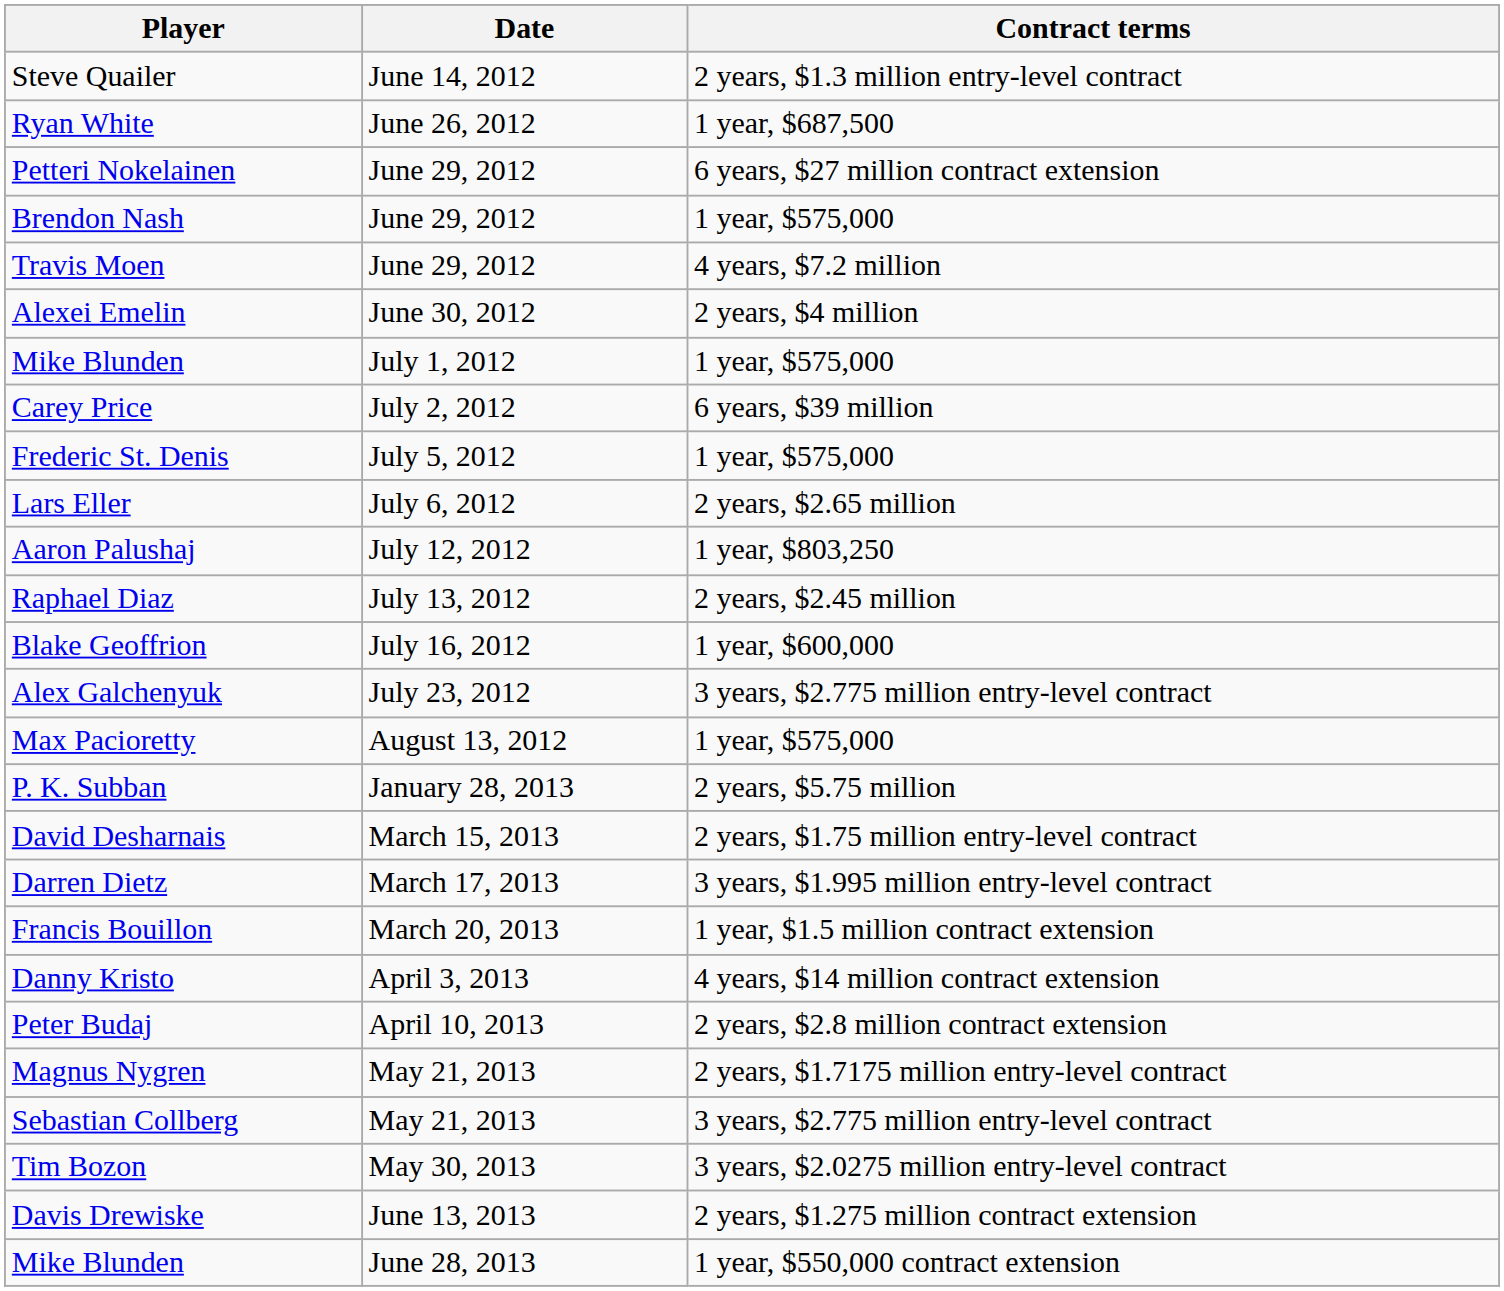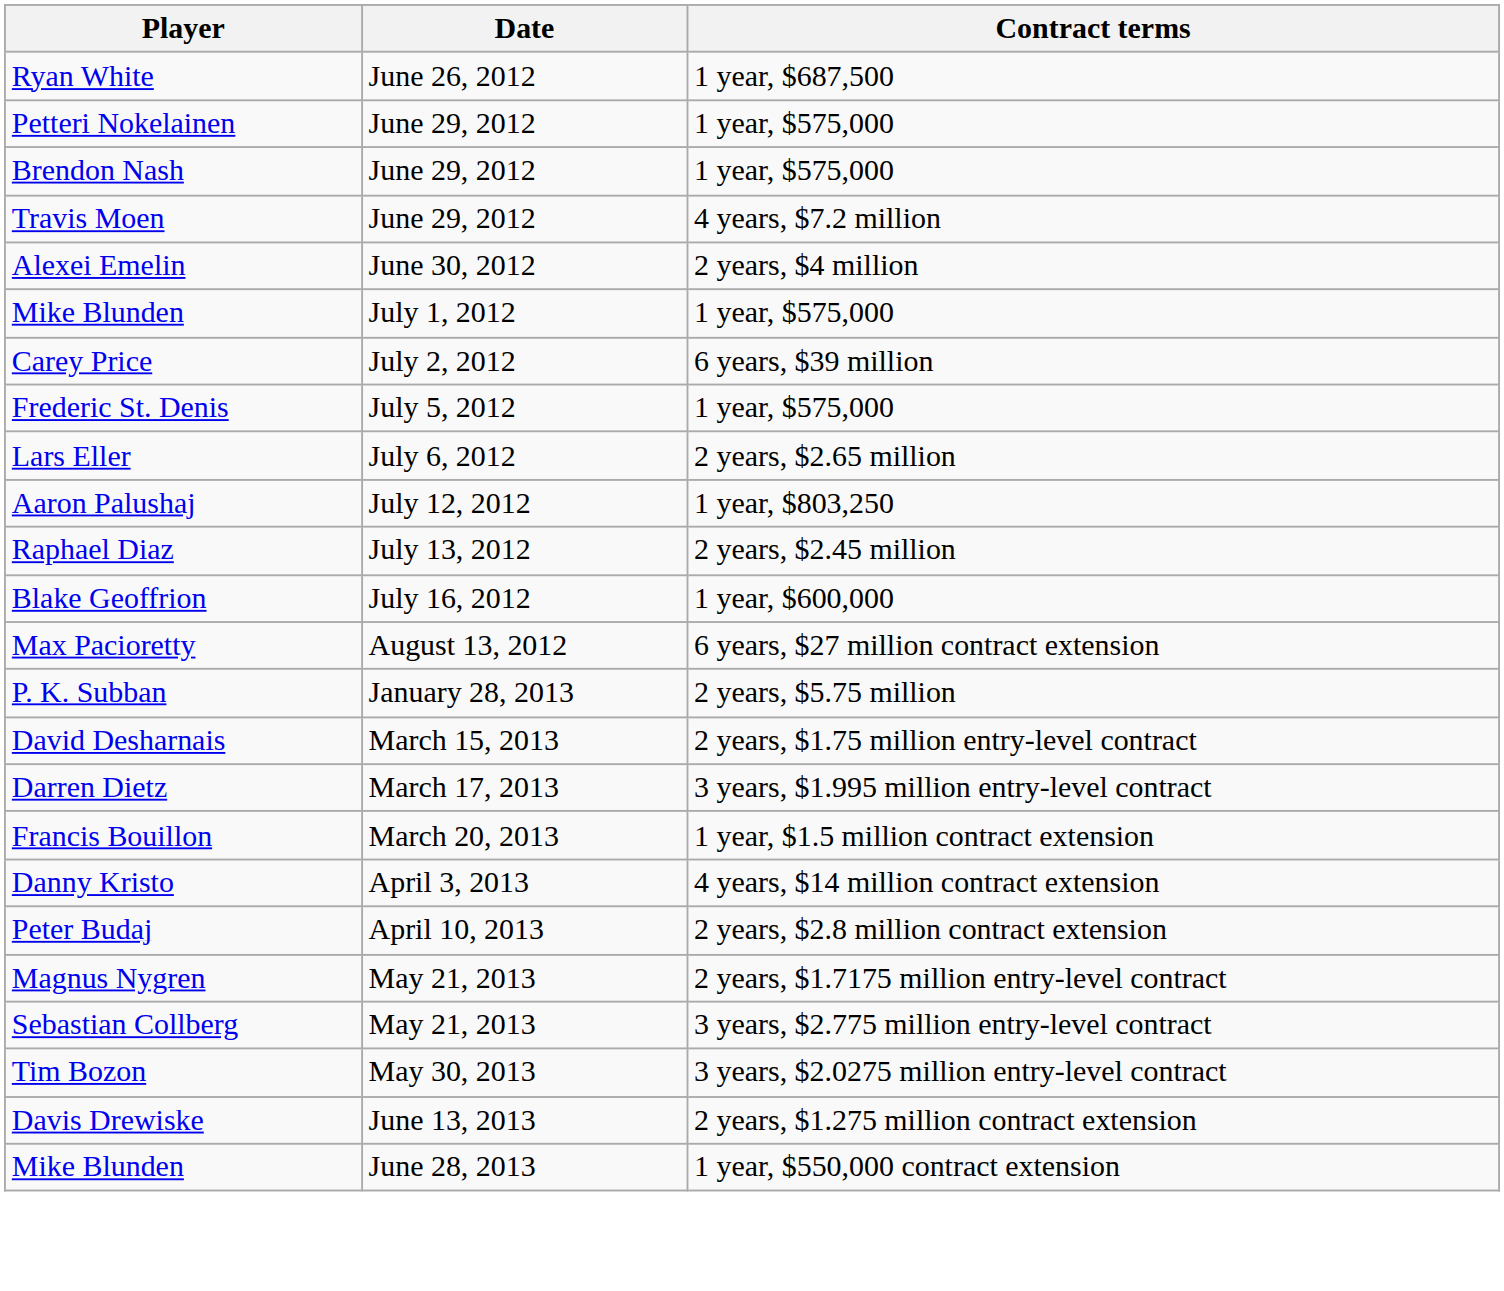 <table class="wikitable" style="width:50em; padding:3px;">
 <tr style="text-align:center; background:#ddd;">
 <th>Player</th>
 <th>Date</th>
 <th>Contract terms</th>
-</tr>
-<tr>
-<td>Steve Quailer</td>
-<td>June 14, 2012</td>
-<td>2 years, $1.3 million entry-level contract</td>
 </tr>
 <tr>
 <td><a href='#'>Ryan White</a></td>
 <td>June 26, 2012</td>
 <td>1 year, $687,500</td>
 </tr>
 <tr>
 <td><a href='#'>Petteri Nokelainen</a></td>
 <td>June 29, 2012</td>
-<td>6 years, $27 million contract extension</td>
+<td>1 year, $575,000</td>
 </tr>
 <tr>
 <td><a href='#'>Brendon Nash</a></td>
 <td>June 29, 2012</td>
 <td>1 year, $575,000</td>
 </tr>
 <tr>
 <td><a href='#'>Travis Moen</a></td>
 <td>June 29, 2012</td>
 <td>4 years, $7.2 million</td>
 </tr>
 <tr>
 <td><a href='#'>Alexei Emelin</a></td>
 <td>June 30, 2012</td>
 <td>2 years, $4 million</td>
 </tr>
 <tr>
 <td><a href='#'>Mike Blunden</a></td>
 <td>July 1, 2012</td>
 <td>1 year, $575,000</td>
 </tr>
 <tr>
 <td><a href='#'>Carey Price</a></td>
 <td>July 2, 2012</td>
 <td>6 years, $39 million</td>
 </tr>
 <tr>
 <td><a href='#'>Frederic St. Denis</a></td>
 <td>July 5, 2012</td>
 <td>1 year, $575,000</td>
 </tr>
 <tr>
 <td><a href='#'>Lars Eller</a></td>
 <td>July 6, 2012</td>
 <td>2 years, $2.65 million</td>
 </tr>
 <tr>
 <td><a href='#'>Aaron Palushaj</a></td>
 <td>July 12, 2012</td>
 <td>1 year, $803,250</td>
 </tr>
 <tr>
 <td><a href='#'>Raphael Diaz</a></td>
 <td>July 13, 2012</td>
 <td>2 years, $2.45 million</td>
 </tr>
 <tr>
 <td><a href='#'>Blake Geoffrion</a></td>
 <td>July 16, 2012</td>
 <td>1 year, $600,000</td>
 </tr>
 <tr>
-<td><a href='#'>Alex Galchenyuk</a></td>
-<td>July 23, 2012</td>
-<td>3 years, $2.775 million entry-level contract</td>
-</tr>
-<tr>
 <td><a href='#'>Max Pacioretty</a></td>
 <td>August 13, 2012</td>
-<td>1 year, $575,000</td>
+<td>6 years, $27 million contract extension</td>
 </tr>
 <tr>
 <td><a href='#'>P. K. Subban</a></td>
 <td>January 28, 2013</td>
 <td>2 years, $5.75 million</td>
 </tr>
 <tr>
 <td><a href='#'>David Desharnais</a></td>
 <td>March 15, 2013</td>
 <td>2 years, $1.75 million entry-level contract</td>
 </tr>
 <tr>
 <td><a href='#'>Darren Dietz</a></td>
 <td>March 17, 2013</td>
 <td>3 years, $1.995 million entry-level contract</td>
 </tr>
 <tr>
 <td><a href='#'>Francis Bouillon</a></td>
 <td>March 20, 2013</td>
 <td>1 year, $1.5 million contract extension</td>
 </tr>
 <tr>
 <td><a href='#'>Danny Kristo</a></td>
 <td>April 3, 2013</td>
 <td>4 years, $14 million contract extension</td>
 </tr>
 <tr>
 <td><a href='#'>Peter Budaj</a></td>
 <td>April 10, 2013</td>
 <td>2 years, $2.8 million contract extension</td>
 </tr>
 <tr>
 <td><a href='#'>Magnus Nygren</a></td>
 <td>May 21, 2013</td>
 <td>2 years, $1.7175 million entry-level contract</td>
 </tr>
 <tr>
 <td><a href='#'>Sebastian Collberg</a></td>
 <td>May 21, 2013</td>
 <td>3 years, $2.775 million entry-level contract</td>
 </tr>
 <tr>
 <td><a href='#'>Tim Bozon</a></td>
 <td>May 30, 2013</td>
 <td>3 years, $2.0275 million entry-level contract</td>
 </tr>
 <tr>
 <td><a href='#'>Davis Drewiske</a></td>
 <td>June 13, 2013</td>
 <td>2 years, $1.275 million contract extension</td>
 </tr>
 <tr>
 <td><a href='#'>Mike Blunden</a></td>
 <td>June 28, 2013</td>
 <td>1 year, $550,000 contract extension</td>
 </tr>
 </table>
